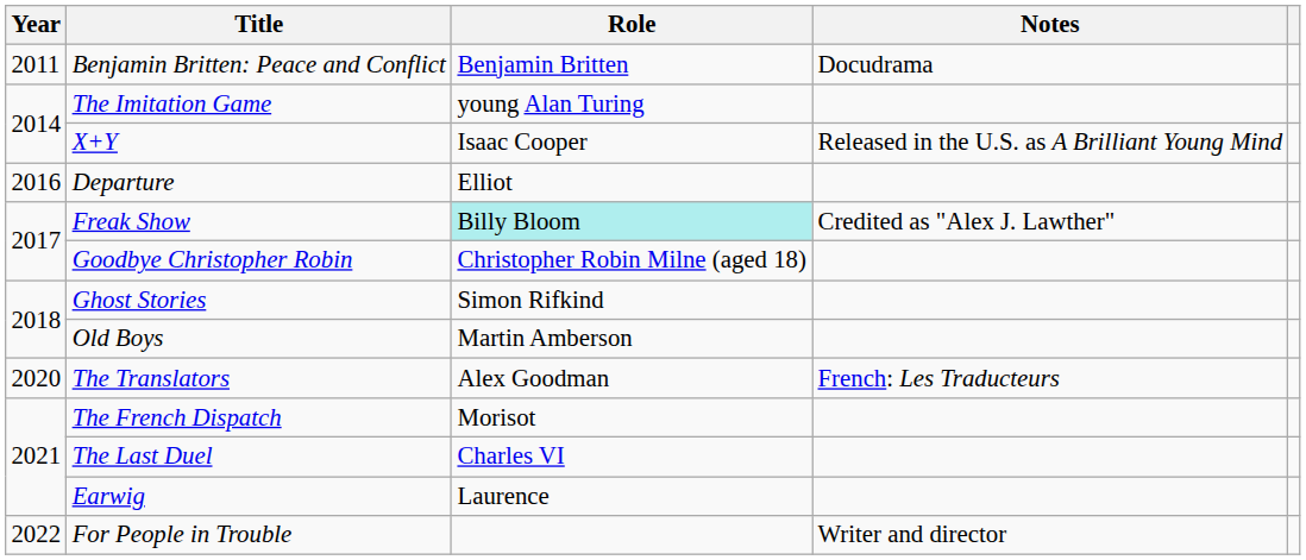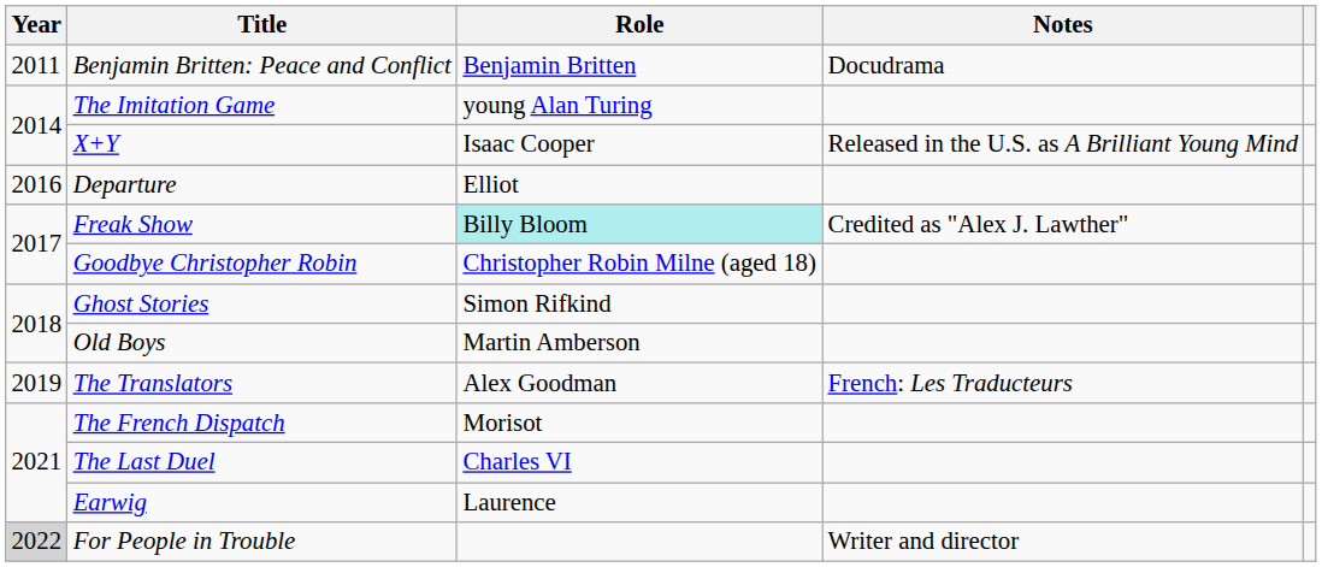 <table class="wikitable sortable">
 <tr>
 <th>Year</th>
 <th>Title</th>
 <th>Role</th>
 <th class="unsortable">Notes</th>
 <th class="unsortable"></th>
 </tr>
 <tr>
 <td>2011</td>
 <td><em>Benjamin Britten: Peace and Conflict</em></td>
 <td><a href='#'>Benjamin Britten</a></td>
 <td>Docudrama</td>
 <td></td>
 </tr>
 <tr>
 <td rowspan="2">2014</td>
 <td><em><a href='#'>The Imitation Game</a></em></td>
 <td>young <a href='#'>Alan Turing</a></td>
 <td></td>
 <td></td>
 </tr>
 <tr>
 <td><em><a href='#'>X+Y</a></em></td>
 <td>Isaac Cooper</td>
 <td>Released in the U.S. as <em>A Brilliant Young Mind</em></td>
 <td></td>
 </tr>
 <tr>
 <td>2016</td>
 <td><em>Departure</em></td>
 <td>Elliot</td>
 <td></td>
 <td></td>
 </tr>
 <tr>
 <td rowspan="2">2017</td>
 <td><em><a href='#'>Freak Show</a></em></td>
 <td style="background: paleturquoise;">Billy Bloom</td>
 <td>Credited as "Alex J. Lawther"</td>
 <td></td>
 </tr>
 <tr>
 <td><em><a href='#'>Goodbye Christopher Robin</a></em></td>
 <td><a href='#'>Christopher Robin Milne</a> (aged 18)</td>
 <td></td>
 <td></td>
 </tr>
 <tr>
 <td rowspan="2">2018</td>
 <td><em><a href='#'>Ghost Stories</a></em></td>
 <td>Simon Rifkind</td>
 <td></td>
 <td></td>
 </tr>
 <tr>
 <td><em>Old Boys</em></td>
 <td>Martin Amberson</td>
 <td></td>
 <td></td>
 </tr>
 <tr>
-<td>2020</td>
+<td>2019</td>
 <td><em><a href='#'>The Translators</a></em></td>
 <td>Alex Goodman</td>
 <td><a href='#'>French</a>: <em>Les Traducteurs</em></td>
 <td></td>
 </tr>
 <tr>
 <td rowspan="3">2021</td>
 <td><em><a href='#'>The French Dispatch</a></em></td>
 <td>Morisot</td>
 <td></td>
 <td></td>
 </tr>
 <tr>
 <td><em><a href='#'>The Last Duel</a></em></td>
 <td><a href='#'>Charles VI</a></td>
 <td></td>
 <td></td>
 </tr>
 <tr>
 <td><em><a href='#'>Earwig</a></em></td>
 <td>Laurence</td>
 <td></td>
 <td></td>
 </tr>
 <tr>
-<td>2022</td>
+<td style="background: lightgrey;">2022</td>
 <td><em>For People in Trouble</em></td>
 <td></td>
 <td>Writer and director</td>
 <td></td>
 </tr>
 </table>
